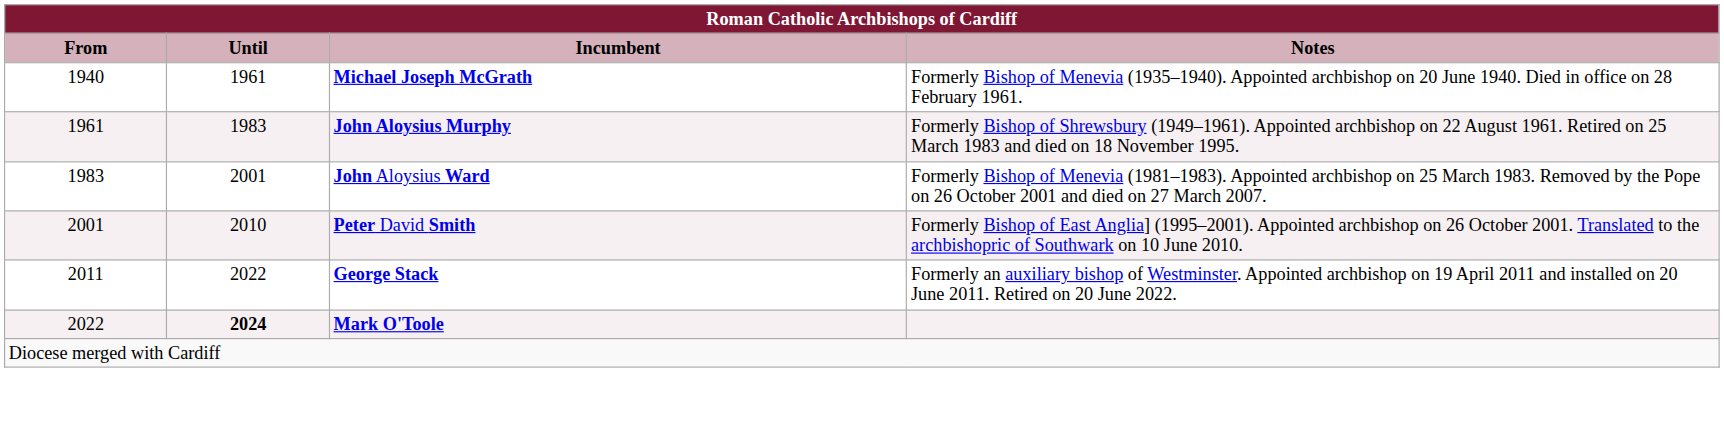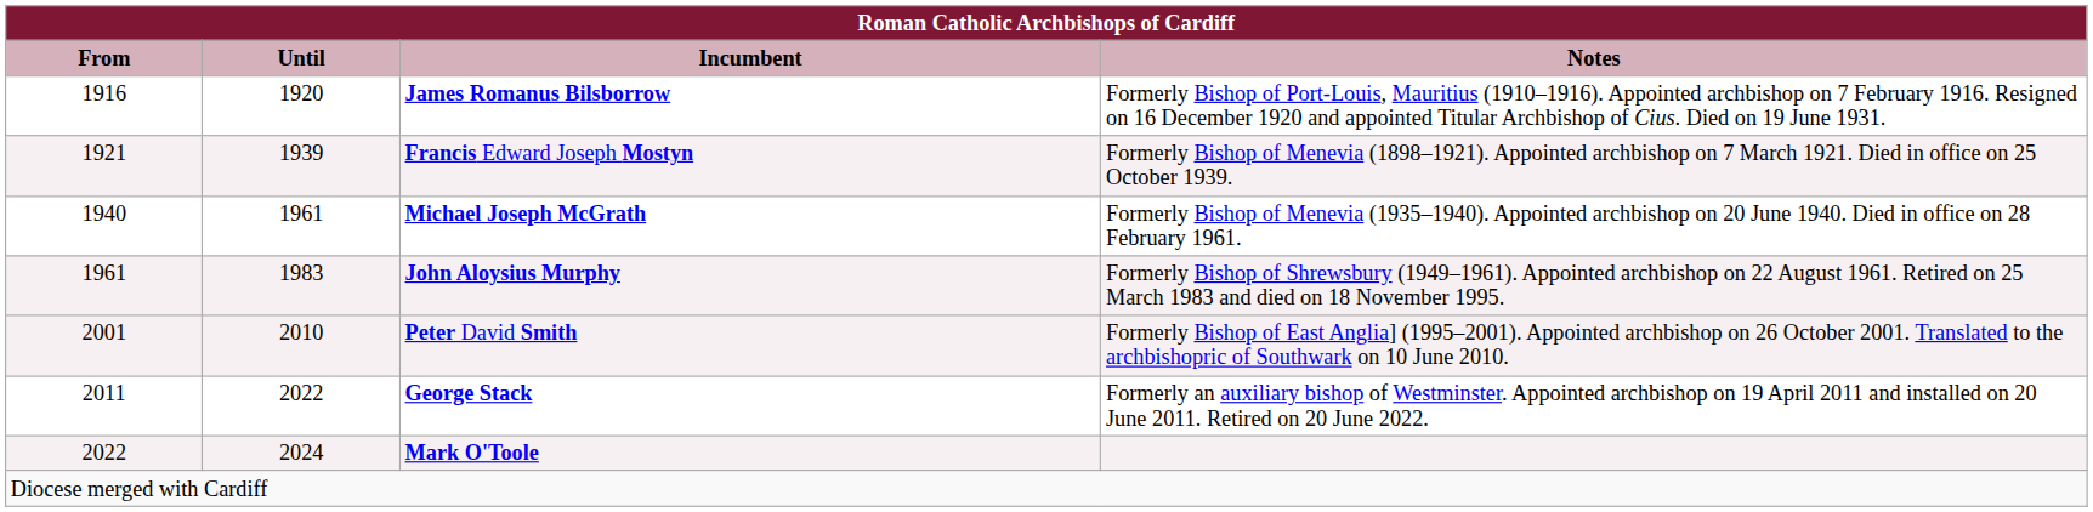 <table class="wikitable" style="width:95%"; border="1">
 <tr>
 <th colspan="4" style="background-color: #7F1734; color: white;">Roman Catholic Archbishops of Cardiff</th>
 </tr>
 <tr align=center>
 <th style="background-color:#D4B1BB" width="9%">From</th>
 <th style="background-color:#D4B1BB" width="9%">Until</th>
 <th style="background-color:#D4B1BB" width="32%">Incumbent</th>
 <th style="background-color:#D4B1BB" width="45%">Notes</th>
+</tr>
+<tr valign=top bgcolor="white">
+<td align=center>1916</td>
+<td align=center>1920</td>
+<td><strong><a href='#'>James Romanus Bilsborrow</a></strong></td>
+<td>Formerly <a href='#'>Bishop of Port-Louis</a>, <a href='#'>Mauritius</a> (1910–1916). Appointed archbishop on 7 February 1916. Resigned on 16 December 1920 and appointed Titular Archbishop of <em>Cius</em>. Died on 19 June 1931.</td>
+</tr>
+<tr valign=top bgcolor="#F7F0F2">
+<td align=center>1921</td>
+<td align=center>1939</td>
+<td><a href='#'><strong>Francis</strong> Edward Joseph <strong>Mostyn</strong></a></td>
+<td>Formerly <a href='#'>Bishop of Menevia</a> (1898–1921). Appointed archbishop on 7 March 1921. Died in office on 25 October 1939.</td>
 </tr>
 <tr valign=top bgcolor="white">
 <td align=center>1940</td>
 <td align=center>1961</td>
 <td><strong><a href='#'>Michael Joseph McGrath</a></strong></td>
 <td>Formerly <a href='#'>Bishop of Menevia</a> (1935–1940). Appointed archbishop on 20 June 1940. Died in office on 28 February 1961.</td>
 </tr>
 <tr valign=top bgcolor="#F7F0F2">
 <td align=center>1961</td>
 <td align=center>1983</td>
 <td><strong><a href='#'>John Aloysius Murphy</a></strong></td>
 <td>Formerly <a href='#'>Bishop of Shrewsbury</a> (1949–1961). Appointed archbishop on 22 August 1961. Retired on 25 March 1983 and died on 18 November 1995.</td>
-</tr>
-<tr valign=top bgcolor="white">
-<td align=center>1983</td>
-<td align=center>2001</td>
-<td><a href='#'><strong>John</strong> Aloysius <strong>Ward</strong></a></td>
-<td>Formerly <a href='#'>Bishop of Menevia</a> (1981–1983). Appointed archbishop on 25 March 1983. Removed by the Pope on 26 October 2001 and died on 27 March 2007.</td>
 </tr>
 <tr valign=top bgcolor="#F7F0F2">
 <td align=center>2001</td>
 <td align=center>2010</td>
 <td><a href='#'><strong>Peter</strong> David <strong>Smith</strong></a></td>
 <td>Formerly <a href='#'>Bishop of East Anglia</a>] (1995–2001). Appointed archbishop on 26 October 2001. <a href='#'>Translated</a> to the <a href='#'>archbishopric of Southwark</a> on 10 June 2010.</td>
 </tr>
 <tr valign=top bgcolor="white">
 <td align=center>2011</td>
 <td align=center>2022</td>
 <td><strong><a href='#'>George Stack</a></strong></td>
 <td>Formerly an <a href='#'>auxiliary bishop</a> of <a href='#'>Westminster</a>. Appointed archbishop on 19 April 2011 and installed on 20 June 2011. Retired on 20 June 2022.</td>
 </tr>
 <tr valign=top bgcolor="#F7F0F2">
 <td align=center>2022</td>
-<td align=center><strong>2024</strong></td>
+<td align=center>2024</td>
 <td><a href='#'><strong>Mark O'Toole</strong></a></td>
 <td></td>
 </tr>
 <tr>
 <td colspan="4">Diocese merged with Cardiff</td>
 </tr>
 </table>
